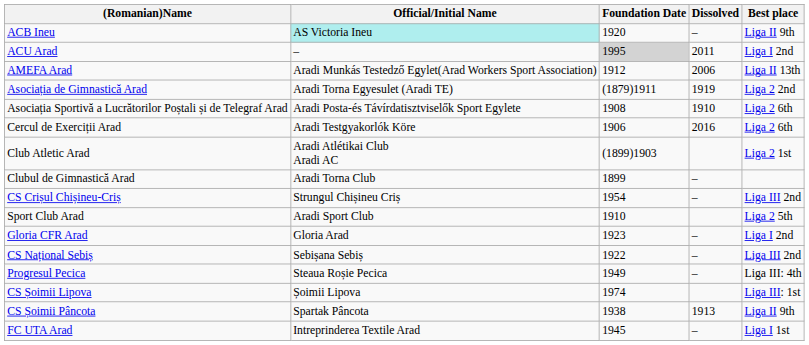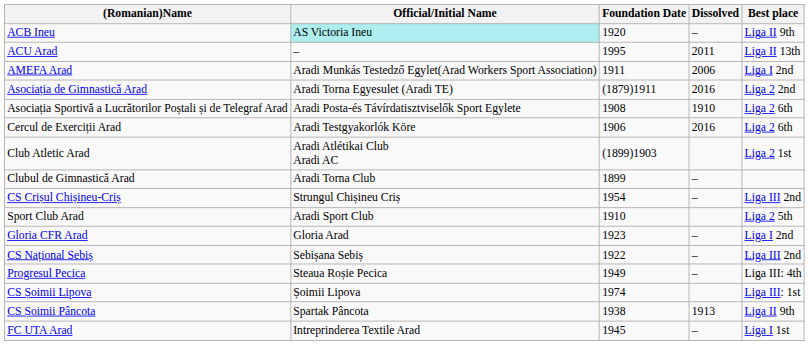 <table class="wikitable sortable mw-collapsible" style=" font-size: 87%;">
 <tr>
 <th>(Romanian)Name</th>
 <th>Official/Initial Name</th>
 <th>Foundation Date</th>
 <th>Dissolved</th>
 <th>Best place</th>
 </tr>
 <tr>
 <td><a href='#'>ACB Ineu</a></td>
 <td style="background: paleturquoise;">AS Victoria Ineu</td>
 <td>1920</td>
 <td>–</td>
 <td><a href='#'>Liga II</a> 9th</td>
 </tr>
 <tr>
 <td><a href='#'>ACU Arad</a></td>
 <td>–</td>
-<td style="background: lightgrey;">1995</td>
+<td>1995</td>
 <td>2011</td>
-<td><a href='#'>Liga I</a> 2nd</td>
+<td><a href='#'>Liga II</a> 13th</td>
 </tr>
 <tr>
 <td><a href='#'>AMEFA Arad</a></td>
 <td>Aradi Munkás Testedző Egylet(Arad Workers Sport Association)</td>
-<td>1912</td>
+<td>1911</td>
 <td>2006</td>
-<td><a href='#'>Liga II</a> 13th</td>
+<td><a href='#'>Liga I</a> 2nd</td>
 </tr>
 <tr>
 <td><a href='#'>Asociația de Gimnastică Arad</a></td>
 <td>Aradi Torna Egyesulet (Aradi TE)</td>
 <td>(1879)1911</td>
-<td>1919</td>
+<td>2016</td>
 <td><a href='#'>Liga 2</a> 2nd</td>
 </tr>
 <tr>
 <td>Asociația Sportivă a Lucrătorilor Poștali și de Telegraf Arad</td>
 <td>Aradi Posta-és Távírdatisztviselők Sport Egylete</td>
 <td>1908</td>
 <td>1910</td>
 <td><a href='#'>Liga 2</a> 6th</td>
 </tr>
 <tr>
 <td>Cercul de Exerciții Arad</td>
 <td>Aradi Testgyakorlók Köre</td>
 <td>1906</td>
 <td>2016</td>
 <td><a href='#'>Liga 2</a> 6th</td>
 </tr>
 <tr>
 <td>Club Atletic Arad</td>
 <td>Aradi Atlétikai Club<br>Aradi AC</td>
 <td>(1899)1903</td>
 <td></td>
 <td><a href='#'>Liga 2</a> 1st</td>
 </tr>
 <tr>
 <td>Clubul de Gimnastică Arad</td>
 <td>Aradi Torna Club</td>
 <td>1899</td>
 <td>–</td>
 <td></td>
 </tr>
 <tr>
 <td><a href='#'>CS Crișul Chișineu-Criș</a></td>
 <td>Strungul Chișineu Criș</td>
 <td>1954</td>
 <td>–</td>
 <td><a href='#'>Liga III</a> 2nd</td>
 </tr>
 <tr>
 <td>Sport Club Arad</td>
 <td>Aradi Sport Club</td>
 <td>1910</td>
 <td></td>
 <td><a href='#'>Liga 2</a> 5th</td>
 </tr>
 <tr>
 <td><a href='#'>Gloria CFR Arad</a></td>
 <td>Gloria Arad</td>
 <td>1923</td>
 <td>–</td>
 <td><a href='#'>Liga I</a> 2nd</td>
 </tr>
 <tr>
 <td><a href='#'>CS Național Sebiș</a></td>
 <td>Sebișana Sebiș</td>
 <td>1922</td>
 <td>–</td>
 <td><a href='#'>Liga III</a> 2nd</td>
 </tr>
 <tr>
 <td><a href='#'>Progresul Pecica</a></td>
 <td>Steaua Roșie Pecica</td>
 <td>1949</td>
 <td>–</td>
 <td>Liga III: 4th</td>
 </tr>
 <tr>
 <td><a href='#'>CS Șoimii Lipova</a></td>
 <td>Șoimii Lipova</td>
 <td>1974</td>
 <td></td>
 <td><a href='#'>Liga III</a>: 1st</td>
 </tr>
 <tr>
 <td><a href='#'>CS Șoimii Pâncota</a></td>
 <td>Spartak Pâncota</td>
 <td>1938</td>
 <td>1913</td>
 <td><a href='#'>Liga II</a> 9th</td>
 </tr>
 <tr>
 <td><a href='#'>FC UTA Arad</a></td>
 <td>Intreprinderea Textile Arad</td>
 <td>1945</td>
 <td>–</td>
 <td><a href='#'>Liga I</a> 1st</td>
 </tr>
 </table>
